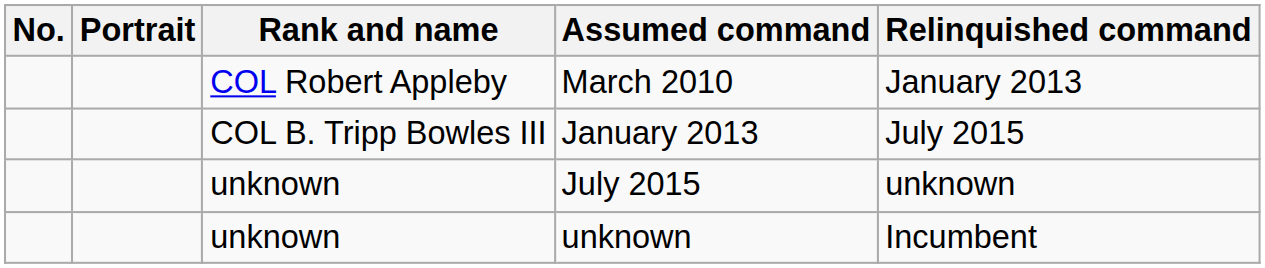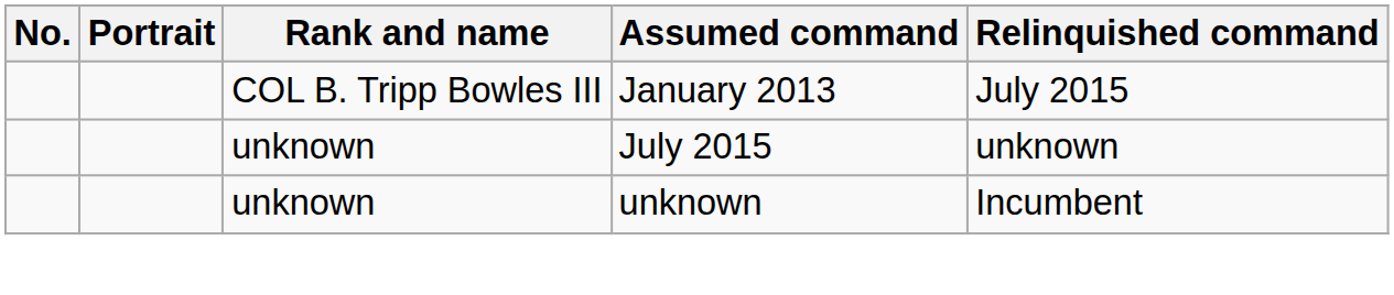 <table class="wikitable">
 <tr>
 <th>No.</th>
 <th>Portrait</th>
 <th>Rank and name</th>
 <th>Assumed command</th>
 <th>Relinquished command</th>
-</tr>
-<tr>
-<td></td>
-<td></td>
-<td><a href='#'>COL</a> Robert Appleby</td>
-<td>March 2010</td>
-<td>January 2013</td>
 </tr>
 <tr>
 <td></td>
 <td></td>
 <td>COL B. Tripp Bowles III</td>
 <td>January 2013</td>
 <td>July 2015</td>
 </tr>
 <tr>
 <td></td>
 <td></td>
 <td>unknown</td>
 <td>July 2015</td>
 <td>unknown</td>
 </tr>
 <tr>
 <td></td>
 <td></td>
 <td>unknown</td>
 <td>unknown</td>
 <td>Incumbent</td>
 </tr>
 </table>
